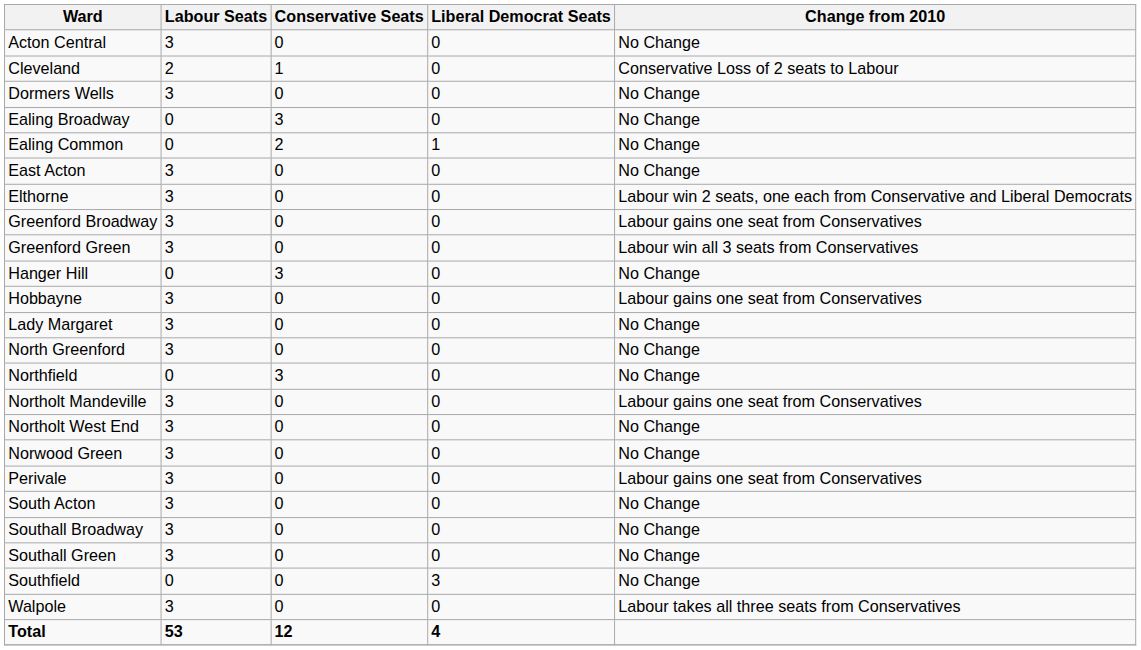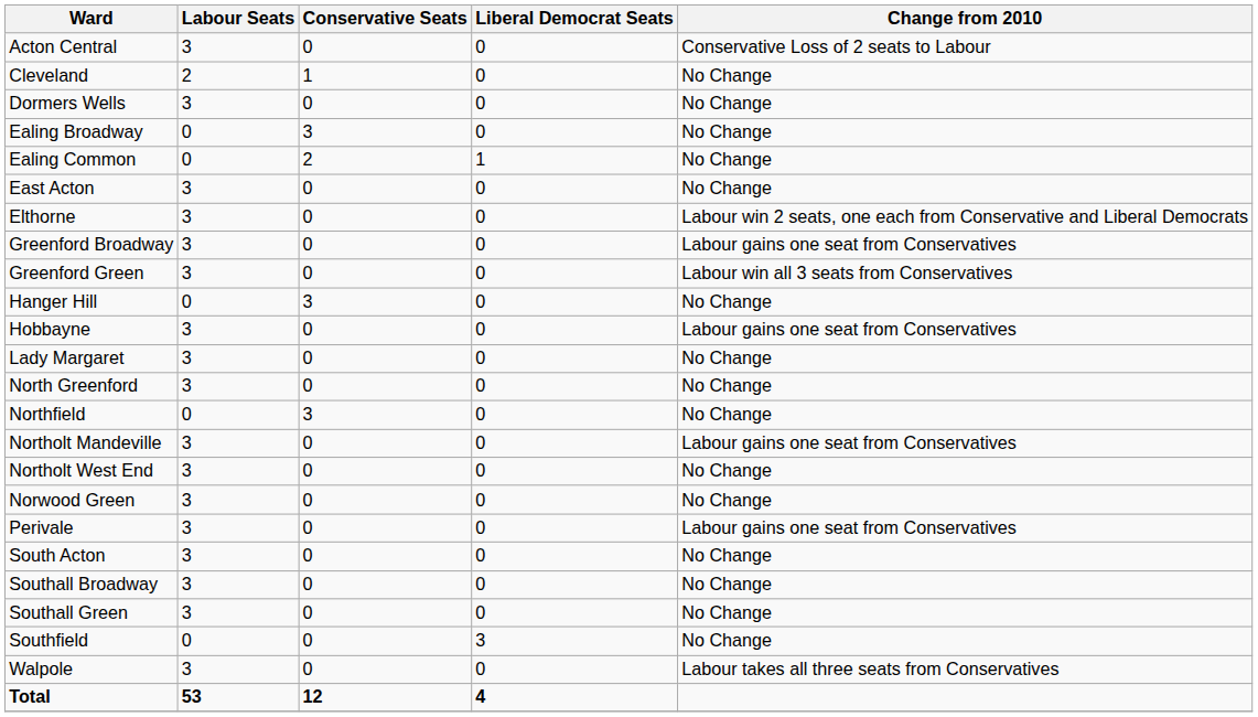 <table class="wikitable">
 <tr>
 <th>Ward</th>
 <th>Labour Seats</th>
 <th>Conservative Seats</th>
 <th>Liberal Democrat Seats</th>
 <th>Change from 2010</th>
 </tr>
 <tr>
 <td>Acton Central</td>
 <td>3</td>
 <td>0</td>
 <td>0</td>
-<td>No Change</td>
+<td>Conservative Loss of 2 seats to Labour</td>
 </tr>
 <tr>
 <td>Cleveland</td>
 <td>2</td>
 <td>1</td>
 <td>0</td>
-<td>Conservative Loss of 2 seats to Labour</td>
+<td>No Change</td>
 </tr>
 <tr>
 <td>Dormers Wells</td>
 <td>3</td>
 <td>0</td>
 <td>0</td>
 <td>No Change</td>
 </tr>
 <tr>
 <td>Ealing Broadway</td>
 <td>0</td>
 <td>3</td>
 <td>0</td>
 <td>No Change</td>
 </tr>
 <tr>
 <td>Ealing Common</td>
 <td>0</td>
 <td>2</td>
 <td>1</td>
 <td>No Change</td>
 </tr>
 <tr>
 <td>East Acton</td>
 <td>3</td>
 <td>0</td>
 <td>0</td>
 <td>No Change</td>
 </tr>
 <tr>
 <td>Elthorne</td>
 <td>3</td>
 <td>0</td>
 <td>0</td>
 <td>Labour win 2 seats, one each from Conservative and Liberal Democrats</td>
 </tr>
 <tr>
 <td>Greenford Broadway</td>
 <td>3</td>
 <td>0</td>
 <td>0</td>
 <td>Labour gains one seat from Conservatives</td>
 </tr>
 <tr>
 <td>Greenford Green</td>
 <td>3</td>
 <td>0</td>
 <td>0</td>
 <td>Labour win all 3 seats from Conservatives</td>
 </tr>
 <tr>
 <td>Hanger Hill</td>
 <td>0</td>
 <td>3</td>
 <td>0</td>
 <td>No Change</td>
 </tr>
 <tr>
 <td>Hobbayne</td>
 <td>3</td>
 <td>0</td>
 <td>0</td>
 <td>Labour gains one seat from Conservatives</td>
 </tr>
 <tr>
 <td>Lady Margaret</td>
 <td>3</td>
 <td>0</td>
 <td>0</td>
 <td>No Change</td>
 </tr>
 <tr>
 <td>North Greenford</td>
 <td>3</td>
 <td>0</td>
 <td>0</td>
 <td>No Change</td>
 </tr>
 <tr>
 <td>Northfield</td>
 <td>0</td>
 <td>3</td>
 <td>0</td>
 <td>No Change</td>
 </tr>
 <tr>
 <td>Northolt Mandeville</td>
 <td>3</td>
 <td>0</td>
 <td>0</td>
 <td>Labour gains one seat from Conservatives</td>
 </tr>
 <tr>
 <td>Northolt West End</td>
 <td>3</td>
 <td>0</td>
 <td>0</td>
 <td>No Change</td>
 </tr>
 <tr>
 <td>Norwood Green</td>
 <td>3</td>
 <td>0</td>
 <td>0</td>
 <td>No Change</td>
 </tr>
 <tr>
 <td>Perivale</td>
 <td>3</td>
 <td>0</td>
 <td>0</td>
 <td>Labour gains one seat from Conservatives</td>
 </tr>
 <tr>
 <td>South Acton</td>
 <td>3</td>
 <td>0</td>
 <td>0</td>
 <td>No Change</td>
 </tr>
 <tr>
 <td>Southall Broadway</td>
 <td>3</td>
 <td>0</td>
 <td>0</td>
 <td>No Change</td>
 </tr>
 <tr>
 <td>Southall Green</td>
 <td>3</td>
 <td>0</td>
 <td>0</td>
 <td>No Change</td>
 </tr>
 <tr>
 <td>Southfield</td>
 <td>0</td>
 <td>0</td>
 <td>3</td>
 <td>No Change</td>
 </tr>
 <tr>
 <td>Walpole</td>
 <td>3</td>
 <td>0</td>
 <td>0</td>
 <td>Labour takes all three seats from Conservatives</td>
 </tr>
 <tr>
 <td><strong>Total</strong></td>
 <td><strong>53</strong></td>
 <td><strong>12</strong></td>
 <td><strong>4</strong></td>
 <td></td>
 </tr>
 <tr>
 </tr>
 </table>
